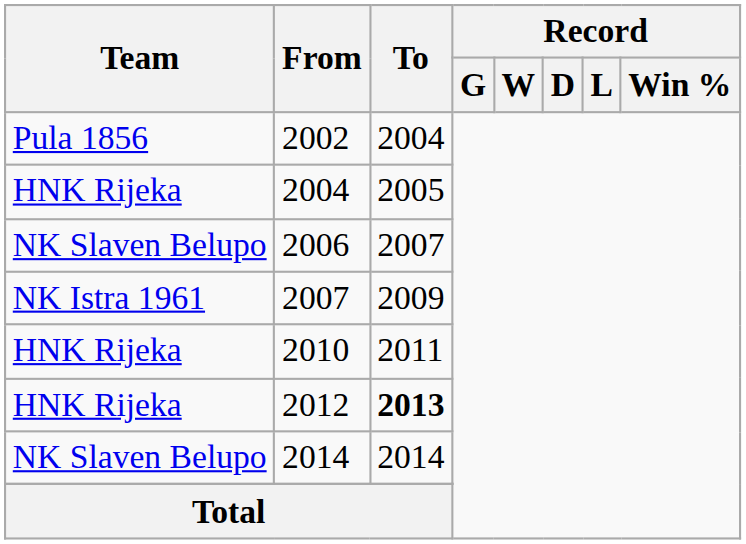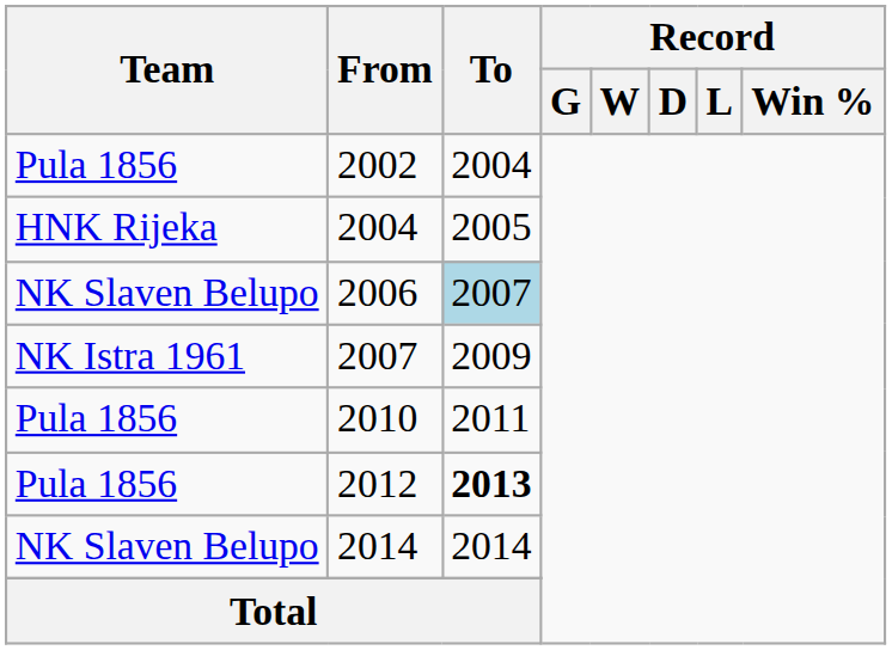 <table class="wikitable sortable">
 <tr>
 <th rowspan="2">Team</th>
 <th rowspan="2">From</th>
 <th rowspan="2">To</th>
 <th colspan="5">Record</th>
 </tr>
 <tr>
 <th>G</th>
 <th>W</th>
 <th>D</th>
 <th>L</th>
 <th>Win %</th>
 </tr>
 <tr>
 <td><a href='#'>Pula 1856</a></td>
 <td>2002</td>
 <td>2004<br></td>
 </tr>
 <tr>
 <td><a href='#'>HNK Rijeka</a></td>
 <td>2004</td>
 <td>2005<br></td>
 </tr>
 <tr>
 <td><a href='#'>NK Slaven Belupo</a></td>
 <td>2006</td>
-<td>2007<br></td>
+<td style="background: lightblue;">2007<br></td>
 </tr>
 <tr>
 <td><a href='#'>NK Istra 1961</a></td>
 <td>2007</td>
 <td>2009<br></td>
 </tr>
 <tr>
-<td><a href='#'>HNK Rijeka</a></td>
+<td><a href='#'>Pula 1856</a></td>
 <td>2010</td>
 <td>2011<br></td>
 </tr>
 <tr>
-<td><a href='#'>HNK Rijeka</a></td>
+<td><a href='#'>Pula 1856</a></td>
 <td>2012</td>
 <td><strong>2013<br></strong></td>
 </tr>
 <tr>
 <td><a href='#'>NK Slaven Belupo</a></td>
 <td>2014</td>
 <td>2014<br></td>
 </tr>
 <tr>
 </tr>
 <tr class="sortbottom">
 <th colspan="3">Total<br></th>
 </tr>
 </table>
